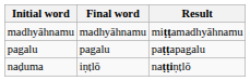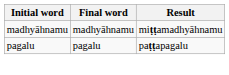 <table class="wikitable">
 <tr>
 <th>Initial word</th>
 <th>Final word</th>
 <th>Result</th>
 </tr>
 <tr>
 <td>madhyāhnamu</td>
 <td>madhyāhnamu</td>
 <td>mi<strong>ṭṭ</strong>amadhyāhnamu</td>
 </tr>
 <tr>
 <td>pagalu</td>
 <td>pagalu</td>
 <td>pa<strong>ṭṭ</strong>apagalu</td>
 </tr>
-<tr>
-<td>naḍuma</td>
-<td>iṇṭlō</td>
-<td>na<strong>ṭṭi</strong>ṇṭlō</td>
-</tr>
 </table>
